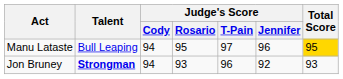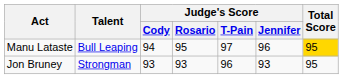 <table class="wikitable">
 <tr>
 <th rowspan="2">Act</th>
 <th rowspan="2">Talent</th>
 <th colspan="4">Judge's Score</th>
 <th rowspan="2">Total<br>Score</th>
 </tr>
 <tr>
 <th><a href='#'>Cody</a></th>
 <th><a href='#'>Rosario</a></th>
 <th><a href='#'>T-Pain</a></th>
 <th><a href='#'>Jennifer</a></th>
 </tr>
 <tr>
 <td>Manu Lataste</td>
 <td><a href='#'>Bull Leaping</a></td>
 <td>94</td>
 <td>95</td>
 <td>97</td>
 <td>96</td>
 <td style="background:gold;">95</td>
 </tr>
 <tr>
 <td>Jon Bruney</td>
-<td><strong><a href='#'>Strongman</a></strong></td>
-<td>94</td>
+<td><a href='#'>Strongman</a></td>
+<td>93</td>
 <td>93</td>
 <td>96</td>
-<td>92</td>
 <td>93</td>
+<td>95</td>
 </tr>
 </table>
